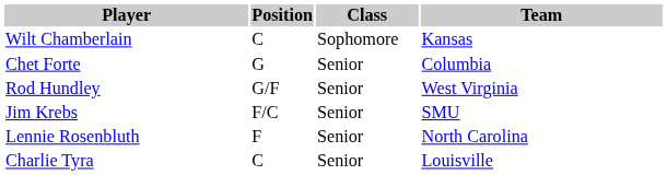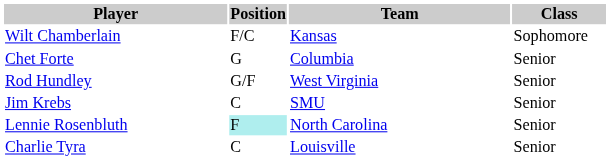 <table style="width:600px" "border:'1' 'solid' 'gray'">
 <tr>
 <th bgcolor="#CCCCCC" style="width:40%">Player</th>
 <th bgcolor="#CCCCCC" style="width:4%">Position</th>
+<th bgcolor="#CCCCCC" style="width:40%">Team</th>
 <th bgcolor="#CCCCCC" style="width:16%">Class</th>
-<th bgcolor="#CCCCCC" style="width:40%">Team</th>
 </tr>
 <tr>
 <td><a href='#'>Wilt Chamberlain</a></td>
-<td>C</td>
+<td>F/C</td>
+<td><a href='#'>Kansas</a></td>
 <td>Sophomore</td>
-<td><a href='#'>Kansas</a></td>
 </tr>
 <tr>
 <td><a href='#'>Chet Forte</a></td>
 <td>G</td>
+<td><a href='#'>Columbia</a></td>
 <td>Senior</td>
-<td><a href='#'>Columbia</a></td>
 </tr>
 <tr>
 <td><a href='#'>Rod Hundley</a></td>
 <td>G/F</td>
+<td><a href='#'>West Virginia</a></td>
 <td>Senior</td>
-<td><a href='#'>West Virginia</a></td>
 </tr>
 <tr>
 <td><a href='#'>Jim Krebs</a></td>
-<td>F/C</td>
+<td>C</td>
+<td><a href='#'>SMU</a></td>
 <td>Senior</td>
-<td><a href='#'>SMU</a></td>
 </tr>
 <tr>
 <td><a href='#'>Lennie Rosenbluth</a></td>
-<td>F</td>
+<td style="background: paleturquoise;">F</td>
+<td><a href='#'>North Carolina</a></td>
 <td>Senior</td>
-<td><a href='#'>North Carolina</a></td>
 </tr>
 <tr>
 <td><a href='#'>Charlie Tyra</a></td>
 <td>C</td>
+<td><a href='#'>Louisville</a></td>
 <td>Senior</td>
-<td><a href='#'>Louisville</a></td>
 </tr>
 </table>
